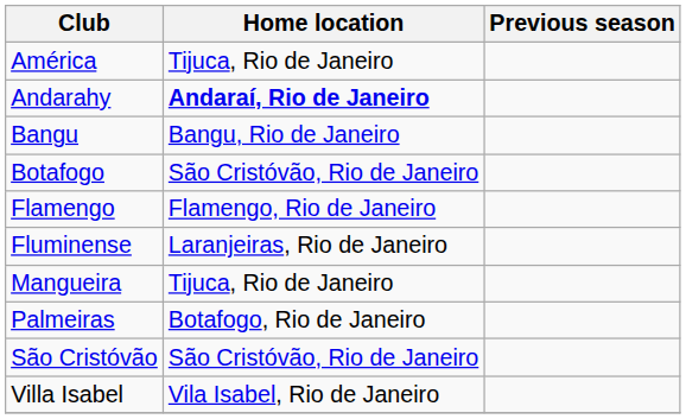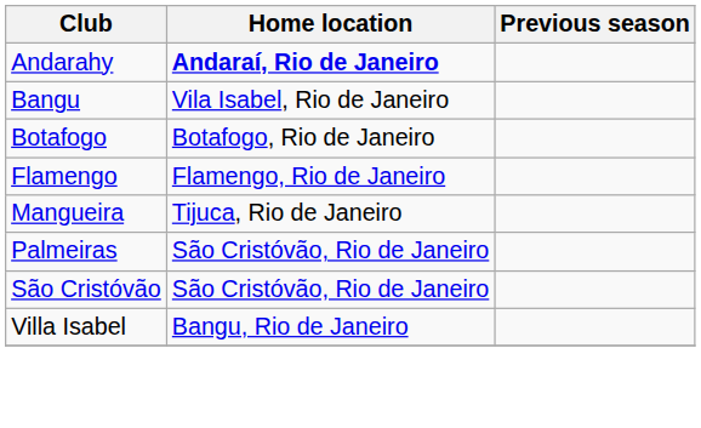 <table class="wikitable sortable">
 <tr>
 <th>Club</th>
 <th>Home location</th>
 <th>Previous season</th>
-</tr>
-<tr>
-<td><a href='#'>América</a></td>
-<td><a href='#'>Tijuca</a>, Rio de Janeiro</td>
-<td></td>
 </tr>
 <tr>
 <td><a href='#'>Andarahy</a></td>
 <td><strong><a href='#'>Andaraí, Rio de Janeiro</a></strong></td>
 <td></td>
 </tr>
 <tr>
 <td><a href='#'>Bangu</a></td>
-<td><a href='#'>Bangu, Rio de Janeiro</a></td>
+<td><a href='#'>Vila Isabel</a>, Rio de Janeiro</td>
 <td></td>
 </tr>
 <tr>
 <td><a href='#'>Botafogo</a></td>
-<td><a href='#'>São Cristóvão, Rio de Janeiro</a></td>
+<td><a href='#'>Botafogo</a>, Rio de Janeiro</td>
 <td></td>
 </tr>
 <tr>
 <td><a href='#'>Flamengo</a></td>
 <td><a href='#'>Flamengo, Rio de Janeiro</a></td>
-<td></td>
-</tr>
-<tr>
-<td><a href='#'>Fluminense</a></td>
-<td><a href='#'>Laranjeiras</a>, Rio de Janeiro</td>
 <td></td>
 </tr>
 <tr>
 <td><a href='#'>Mangueira</a></td>
 <td><a href='#'>Tijuca</a>, Rio de Janeiro</td>
 <td></td>
 </tr>
 <tr>
 <td><a href='#'>Palmeiras</a></td>
-<td><a href='#'>Botafogo</a>, Rio de Janeiro</td>
+<td><a href='#'>São Cristóvão, Rio de Janeiro</a></td>
 <td></td>
 </tr>
 <tr>
 <td><a href='#'>São Cristóvão</a></td>
 <td><a href='#'>São Cristóvão, Rio de Janeiro</a></td>
 <td></td>
 </tr>
 <tr>
 <td>Villa Isabel</td>
-<td><a href='#'>Vila Isabel</a>, Rio de Janeiro</td>
+<td><a href='#'>Bangu, Rio de Janeiro</a></td>
 <td></td>
 </tr>
 <tr>
 </tr>
 </table>
